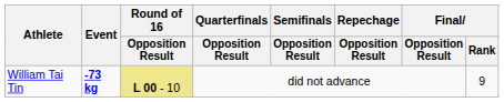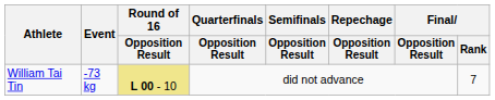 <table class="wikitable" style="font-size:90%;">
 <tr>
 <th rowspan=2>Athlete</th>
 <th rowspan=2>Event</th>
 <th>Round of 16</th>
 <th>Quarterfinals</th>
 <th>Semifinals</th>
 <th>Repechage</th>
 <th colspan=2>Final/</th>
 </tr>
 <tr style="font-size:95%">
 <th>Opposition<br>Result</th>
 <th>Opposition<br>Result</th>
 <th>Opposition<br>Result</th>
 <th>Opposition<br>Result</th>
 <th>Opposition<br>Result</th>
 <th>Rank</th>
 </tr>
 <tr align=center>
 <td align=left><a href='#'>William Tai Tin</a></td>
-<td align=left><strong><a href='#'>-73 kg</a></strong></td>
+<td align=left><a href='#'>-73 kg</a></td>
 <td style="background: khaki;"><br><strong>L</strong> <strong>00</strong> - 10</td>
 <td colspan=4>did not advance</td>
-<td>9</td>
+<td>7</td>
 </tr>
 </table>
